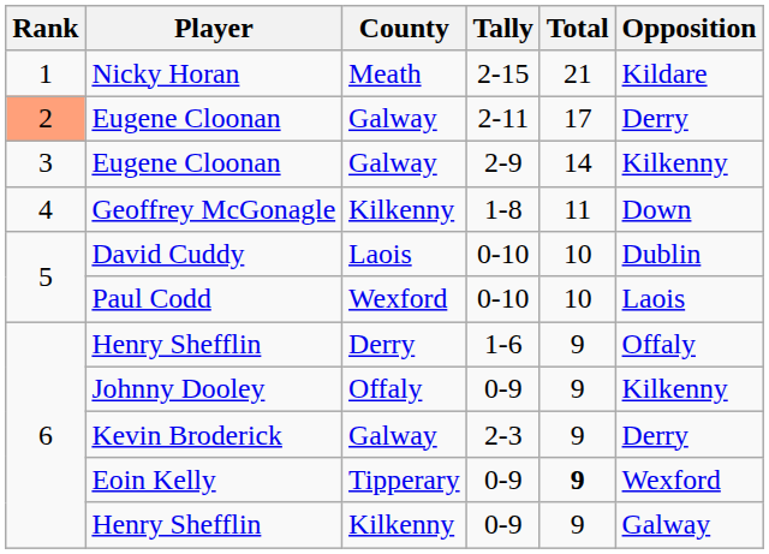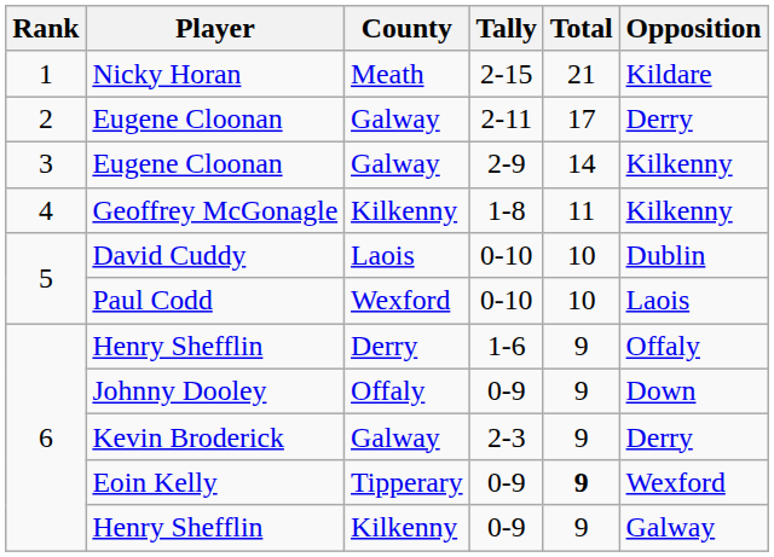 <table class="wikitable">
 <tr>
 <th>Rank</th>
 <th>Player</th>
 <th>County</th>
 <th>Tally</th>
 <th>Total</th>
 <th>Opposition</th>
 </tr>
 <tr>
 <td rowspan=1 align=center>1</td>
 <td><a href='#'>Nicky Horan</a></td>
 <td><a href='#'>Meath</a></td>
 <td align=center>2-15</td>
 <td align=center>21</td>
 <td><a href='#'>Kildare</a></td>
 </tr>
 <tr>
-<td rowspan=1 align=center style="background: lightsalmon;">2</td>
+<td rowspan=1 align=center>2</td>
 <td><a href='#'>Eugene Cloonan</a></td>
 <td><a href='#'>Galway</a></td>
 <td align=center>2-11</td>
 <td align=center>17</td>
 <td><a href='#'>Derry</a></td>
 </tr>
 <tr>
 <td rowspan=1 align=center>3</td>
 <td><a href='#'>Eugene Cloonan</a></td>
 <td><a href='#'>Galway</a></td>
 <td align=center>2-9</td>
 <td align=center>14</td>
 <td><a href='#'>Kilkenny</a></td>
 </tr>
 <tr>
 <td rowspan=1 align=center>4</td>
 <td><a href='#'>Geoffrey McGonagle</a></td>
 <td><a href='#'>Kilkenny</a></td>
 <td align=center>1-8</td>
 <td align=center>11</td>
-<td><a href='#'>Down</a></td>
+<td><a href='#'>Kilkenny</a></td>
 </tr>
 <tr>
 <td rowspan=2 align=center>5</td>
 <td><a href='#'>David Cuddy</a></td>
 <td><a href='#'>Laois</a></td>
 <td align=center>0-10</td>
 <td align=center>10</td>
 <td><a href='#'>Dublin</a></td>
 </tr>
 <tr>
 <td><a href='#'>Paul Codd</a></td>
 <td><a href='#'>Wexford</a></td>
 <td align=center>0-10</td>
 <td align=center>10</td>
 <td><a href='#'>Laois</a></td>
 </tr>
 <tr>
 <td rowspan=5 align=center>6</td>
 <td><a href='#'>Henry Shefflin</a></td>
 <td><a href='#'>Derry</a></td>
 <td align=center>1-6</td>
 <td align=center>9</td>
 <td><a href='#'>Offaly</a></td>
 </tr>
 <tr>
 <td><a href='#'>Johnny Dooley</a></td>
 <td><a href='#'>Offaly</a></td>
 <td align=center>0-9</td>
 <td align=center>9</td>
-<td><a href='#'>Kilkenny</a></td>
+<td><a href='#'>Down</a></td>
 </tr>
 <tr>
 <td><a href='#'>Kevin Broderick</a></td>
 <td><a href='#'>Galway</a></td>
 <td align=center>2-3</td>
 <td align=center>9</td>
 <td><a href='#'>Derry</a></td>
 </tr>
 <tr>
 <td><a href='#'>Eoin Kelly</a></td>
 <td><a href='#'>Tipperary</a></td>
 <td align=center>0-9</td>
 <td align=center><strong>9</strong></td>
 <td><a href='#'>Wexford</a></td>
 </tr>
 <tr>
 <td><a href='#'>Henry Shefflin</a></td>
 <td><a href='#'>Kilkenny</a></td>
 <td align=center>0-9</td>
 <td align=center>9</td>
 <td><a href='#'>Galway</a></td>
 </tr>
 </table>
